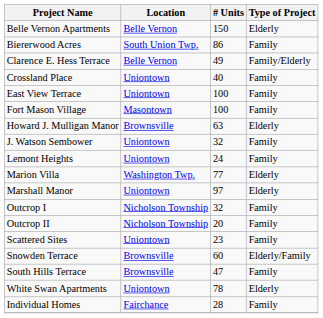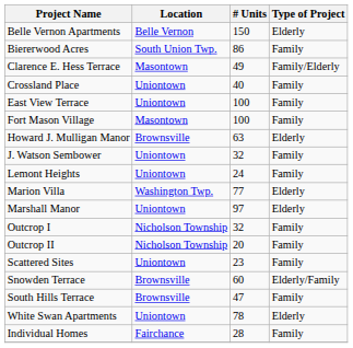 <table class="wikitable">
 <tr>
 <th>Project Name</th>
 <th>Location</th>
 <th># Units</th>
 <th>Type of Project</th>
 </tr>
 <tr>
 <td>Belle Vernon Apartments</td>
 <td><a href='#'>Belle Vernon</a></td>
 <td>150</td>
 <td>Elderly</td>
 </tr>
 <tr>
 <td>Biererwood Acres</td>
 <td><a href='#'>South Union Twp.</a></td>
 <td>86</td>
 <td>Family</td>
 </tr>
 <tr>
 <td>Clarence E. Hess Terrace</td>
-<td><a href='#'>Belle Vernon</a></td>
+<td><a href='#'>Masontown</a></td>
 <td>49</td>
 <td>Family/Elderly</td>
 </tr>
 <tr>
 <td>Crossland Place</td>
 <td><a href='#'>Uniontown</a></td>
 <td>40</td>
 <td>Family</td>
 </tr>
 <tr>
 <td>East View Terrace</td>
 <td><a href='#'>Uniontown</a></td>
 <td>100</td>
 <td>Family</td>
 </tr>
 <tr>
 <td>Fort Mason Village</td>
 <td><a href='#'>Masontown</a></td>
 <td>100</td>
 <td>Family</td>
 </tr>
 <tr>
 <td>Howard J. Mulligan Manor</td>
 <td><a href='#'>Brownsville</a></td>
 <td>63</td>
 <td>Elderly</td>
 </tr>
 <tr>
 <td>J. Watson Sembower</td>
 <td><a href='#'>Uniontown</a></td>
 <td>32</td>
 <td>Family</td>
 </tr>
 <tr>
 <td>Lemont Heights</td>
 <td><a href='#'>Uniontown</a></td>
 <td>24</td>
 <td>Family</td>
 </tr>
 <tr>
 <td>Marion Villa</td>
 <td><a href='#'>Washington Twp.</a></td>
 <td>77</td>
 <td>Elderly</td>
 </tr>
 <tr>
 <td>Marshall Manor</td>
 <td><a href='#'>Uniontown</a></td>
 <td>97</td>
 <td>Elderly</td>
 </tr>
 <tr>
 <td>Outcrop I</td>
 <td><a href='#'>Nicholson Township</a></td>
 <td>32</td>
 <td>Family</td>
 </tr>
 <tr>
 <td>Outcrop II</td>
 <td><a href='#'>Nicholson Township</a></td>
 <td>20</td>
 <td>Family</td>
 </tr>
 <tr>
 <td>Scattered Sites</td>
 <td><a href='#'>Uniontown</a></td>
 <td>23</td>
 <td>Family</td>
 </tr>
 <tr>
 <td>Snowden Terrace</td>
 <td><a href='#'>Brownsville</a></td>
 <td>60</td>
 <td>Elderly/Family</td>
 </tr>
 <tr>
 <td>South Hills Terrace</td>
 <td><a href='#'>Brownsville</a></td>
 <td>47</td>
 <td>Family</td>
 </tr>
 <tr>
 <td>White Swan Apartments</td>
 <td><a href='#'>Uniontown</a></td>
 <td>78</td>
 <td>Elderly</td>
 </tr>
 <tr>
 <td>Individual Homes</td>
 <td><a href='#'>Fairchance</a></td>
 <td>28</td>
 <td>Family</td>
 </tr>
 <tr>
 </tr>
 </table>
